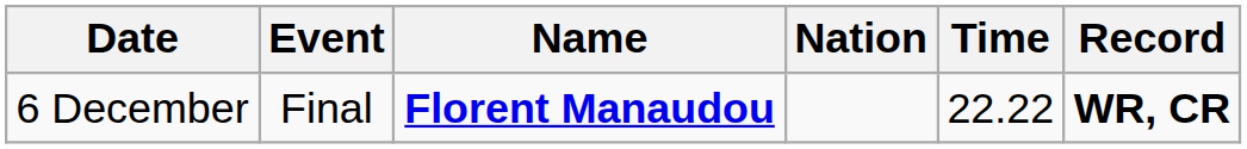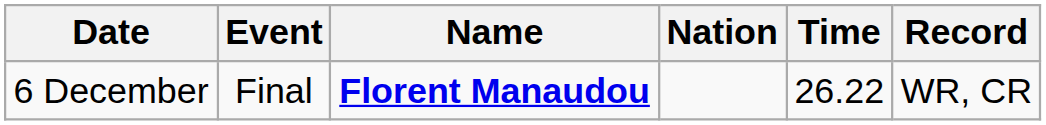 <table class=wikitable style=text-align:center>
 <tr>
 <th>Date</th>
 <th>Event</th>
 <th>Name</th>
 <th>Nation</th>
 <th>Time</th>
 <th>Record</th>
 </tr>
 <tr>
 <td>6 December</td>
 <td>Final</td>
 <td align=left><strong><a href='#'>Florent Manaudou</a></strong></td>
 <td align=left></td>
-<td>22.22</td>
-<td><strong>WR, CR</strong></td>
+<td>26.22</td>
+<td>WR, CR</td>
 </tr>
 </table>
